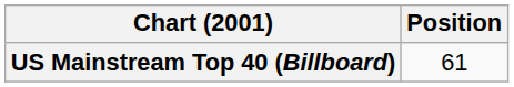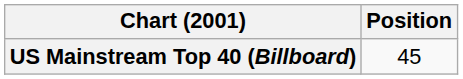 <table class="wikitable plainrowheaders" style="text-align:center">
 <tr>
 <th scope="col">Chart (2001)</th>
 <th scope="col">Position</th>
 </tr>
 <tr>
 <th scope="row">US Mainstream Top 40 (<em>Billboard</em>)</th>
-<td>61</td>
+<td>45</td>
 </tr>
 </table>
